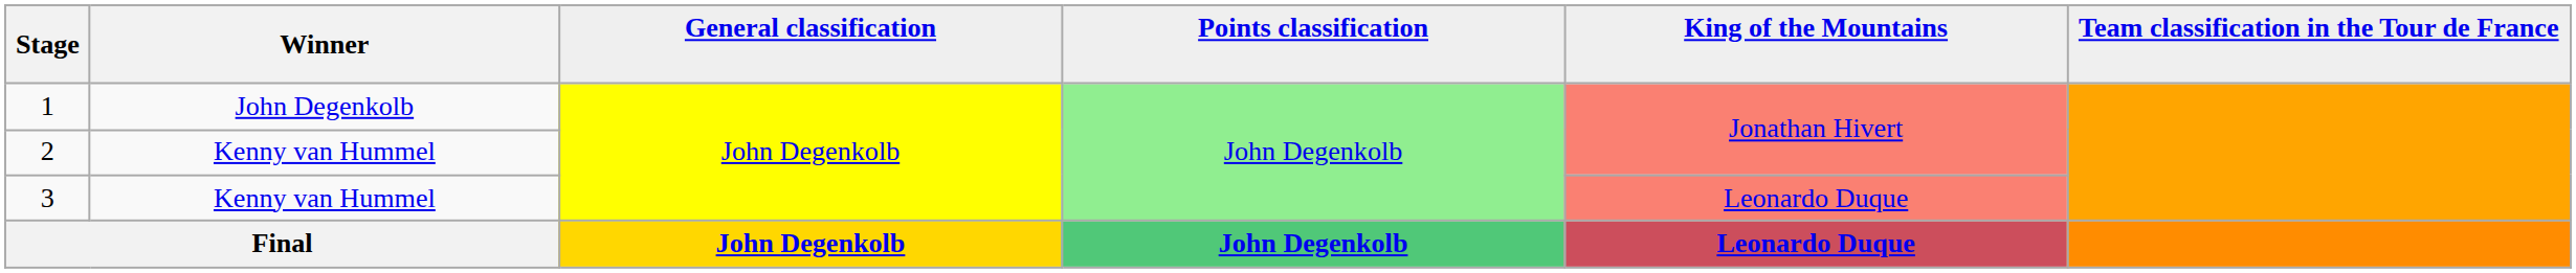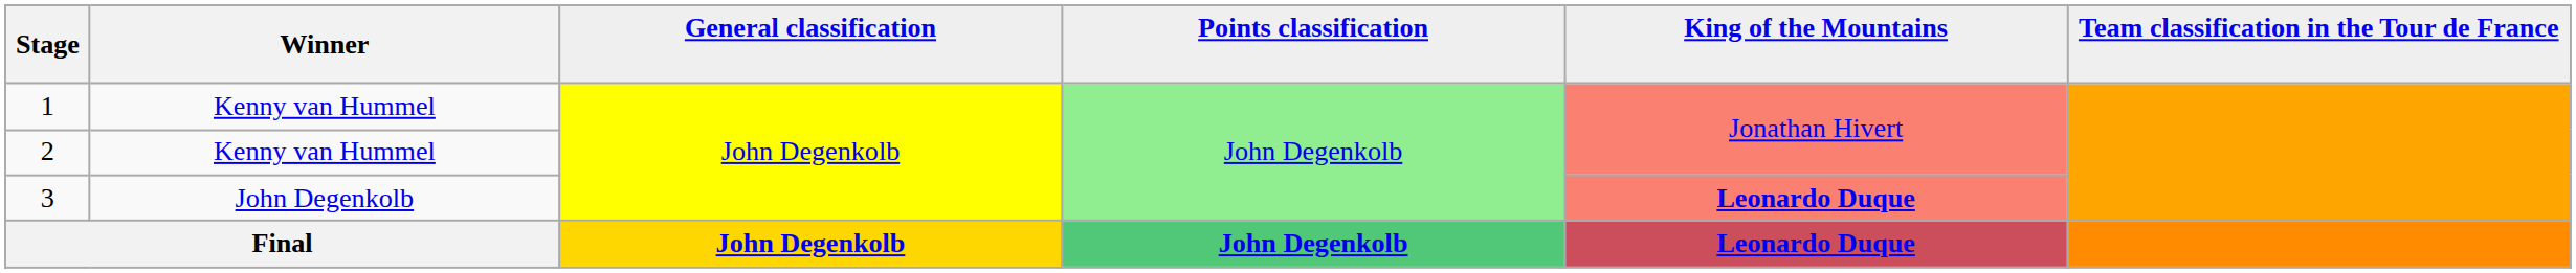 <table class="wikitable" style="text-align: center; font-size:smaller;">
 <tr style="background-color: #efefef;">
 <th width="1%">Stage</th>
 <th width="14%">Winner</th>
 <th style="background:#EFEFEF;" width="15%"><a href='#'>General classification</a><br><br></th>
 <th style="background:#EFEFEF;" width="15%"><a href='#'>Points classification</a><br><br></th>
 <th style="background:#EFEFEF;" width="15%"><a href='#'>King of the Mountains</a><br><br></th>
 <th style="background:#EFEFEF;" width="15%"><a href='#'>Team classification in the Tour de France</a><br><br></th>
 </tr>
 <tr>
 <td>1</td>
-<td><a href='#'>John Degenkolb</a></td>
+<td><a href='#'>Kenny van Hummel</a></td>
 <td style="background:yellow;" rowspan="3"><a href='#'>John Degenkolb</a></td>
 <td style="background:lightgreen;" rowspan="3"><a href='#'>John Degenkolb</a></td>
 <td style="background:salmon;" rowspan="2"><a href='#'>Jonathan Hivert</a></td>
 <td style="background:orange;" rowspan="3"></td>
 </tr>
 <tr>
 <td>2</td>
 <td><a href='#'>Kenny van Hummel</a></td>
 </tr>
 <tr>
 <td>3</td>
-<td><a href='#'>Kenny van Hummel</a></td>
-<td style="background:salmon;"><a href='#'>Leonardo Duque</a></td>
+<td><a href='#'>John Degenkolb</a></td>
+<td style="background:salmon;"><strong><a href='#'>Leonardo Duque</a></strong></td>
 </tr>
 <tr>
 <th colspan=2><strong>Final</strong></th>
 <th style="background:gold;"><a href='#'>John Degenkolb</a></th>
 <th style="background:#50C878;"><a href='#'>John Degenkolb</a></th>
 <th style="background:#CC4E5C;"><a href='#'>Leonardo Duque</a></th>
 <th style="background:#FF8C00;"></th>
 </tr>
 </table>
